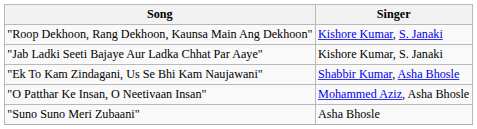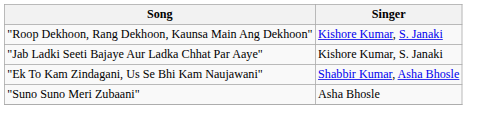 <table class="wikitable" style="font-size:95%;">
 <tr>
 <th>Song</th>
 <th>Singer</th>
 </tr>
 <tr>
 <td>"Roop Dekhoon, Rang Dekhoon, Kaunsa Main Ang Dekhoon"</td>
 <td><a href='#'>Kishore Kumar</a>, <a href='#'>S. Janaki</a></td>
 </tr>
 <tr>
 <td>"Jab Ladki Seeti Bajaye Aur Ladka Chhat Par Aaye"</td>
 <td>Kishore Kumar, S. Janaki</td>
 </tr>
 <tr>
 <td>"Ek To Kam Zindagani, Us Se Bhi Kam Naujawani"</td>
 <td><a href='#'>Shabbir Kumar</a>, <a href='#'>Asha Bhosle</a></td>
 </tr>
 <tr>
-<td>"O Patthar Ke Insan, O Neetivaan Insan"</td>
-<td><a href='#'>Mohammed Aziz</a>, Asha Bhosle</td>
-</tr>
-<tr>
 <td>"Suno Suno Meri Zubaani"</td>
 <td>Asha Bhosle</td>
 </tr>
 <tr>
 </tr>
 </table>
